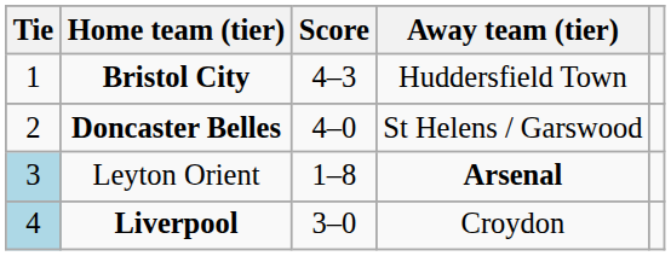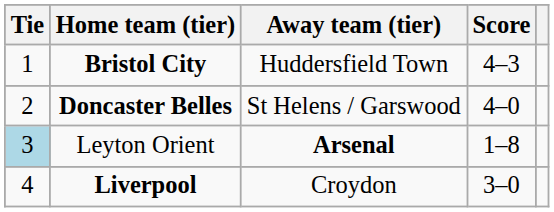 <table class="wikitable" style="text-align:center; font-size:85%">
 <tr>
 <th>Tie</th>
 <th>Home team (tier)</th>
+<th>Away team (tier)</th>
 <th>Score</th>
-<th>Away team (tier)</th>
 <th></th>
 </tr>
 <tr>
 <td align="center">1</td>
 <td><strong>Bristol City</strong></td>
+<td>Huddersfield Town</td>
 <td align="center">4–3</td>
-<td>Huddersfield Town</td>
 <td></td>
 </tr>
 <tr>
 <td align="center">2</td>
 <td><strong>Doncaster Belles</strong></td>
+<td>St Helens / Garswood</td>
 <td align="center">4–0</td>
-<td>St Helens / Garswood</td>
 <td></td>
 </tr>
 <tr>
 <td align="center" style="background: lightblue;">3</td>
 <td>Leyton Orient</td>
+<td><strong>Arsenal</strong></td>
 <td align="center">1–8</td>
-<td><strong>Arsenal</strong></td>
 <td></td>
 </tr>
 <tr>
-<td align="center" style="background: lightblue;">4</td>
+<td align="center">4</td>
 <td><strong>Liverpool</strong></td>
+<td>Croydon</td>
 <td align="center">3–0</td>
-<td>Croydon</td>
 <td></td>
 </tr>
 </table>
